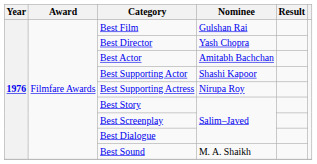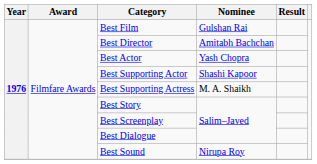 <table class="wikitable sortable">
 <tr>
 <th>Year</th>
 <th>Award</th>
 <th>Category</th>
 <th>Nominee</th>
 <th>Result</th>
 <th></th>
 </tr>
 <tr>
 <th style="text-align:center;" rowspan="9"><a href='#'>1976</a></th>
 <td style="text-align:center;" rowspan="9"><a href='#'>Filmfare Awards</a></td>
 <td><a href='#'>Best Film</a></td>
 <td><a href='#'>Gulshan Rai</a></td>
 <td></td>
 <td style="text-align:center;" rowspan="9"></td>
 </tr>
 <tr>
 <td><a href='#'>Best Director</a></td>
-<td><a href='#'>Yash Chopra</a></td>
+<td><a href='#'>Amitabh Bachchan</a></td>
 <td></td>
 </tr>
 <tr>
 <td><a href='#'>Best Actor</a></td>
-<td><a href='#'>Amitabh Bachchan</a></td>
+<td><a href='#'>Yash Chopra</a></td>
 <td></td>
 </tr>
 <tr>
 <td><a href='#'>Best Supporting Actor</a></td>
 <td><a href='#'>Shashi Kapoor</a></td>
 <td></td>
 </tr>
 <tr>
 <td><a href='#'>Best Supporting Actress</a></td>
-<td><a href='#'>Nirupa Roy</a></td>
+<td>M. A. Shaikh</td>
 <td></td>
 </tr>
 <tr>
 <td><a href='#'>Best Story</a></td>
 <td rowspan="3"><a href='#'>Salim–Javed</a></td>
 <td></td>
 </tr>
 <tr>
 <td><a href='#'>Best Screenplay</a></td>
 <td></td>
 </tr>
 <tr>
 <td><a href='#'>Best Dialogue</a></td>
 <td></td>
 </tr>
 <tr>
 <td><a href='#'>Best Sound</a></td>
-<td>M. A. Shaikh</td>
+<td><a href='#'>Nirupa Roy</a></td>
 <td></td>
 </tr>
 <tr>
 </tr>
 </table>
